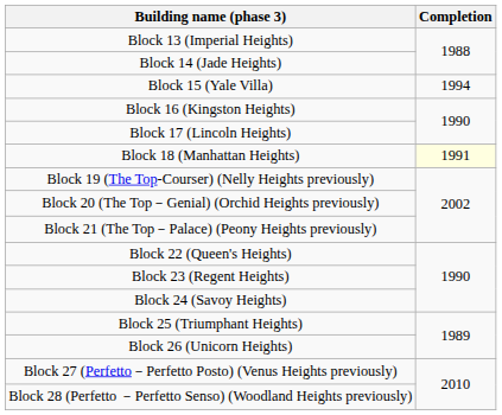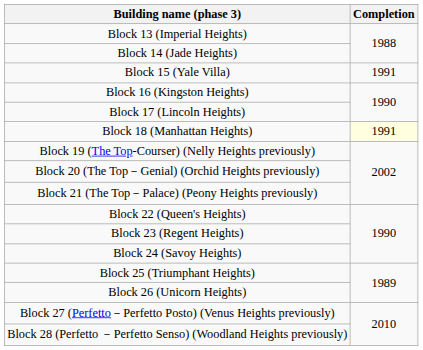 <table class="wikitable" style="text-align: center">
 <tr>
 <th>Building name (phase 3)</th>
 <th>Completion</th>
 </tr>
 <tr>
 <td>Block 13 (Imperial Heights)</td>
 <td rowspan="2">1988</td>
 </tr>
 <tr>
 <td>Block 14 (Jade Heights)</td>
 </tr>
 <tr>
 <td>Block 15 (Yale Villa)</td>
-<td rowspan="1">1994</td>
+<td rowspan="1">1991</td>
 </tr>
 <tr>
 <td>Block 16 (Kingston Heights)</td>
 <td rowspan="2">1990</td>
 </tr>
 <tr>
 <td>Block 17 (Lincoln Heights)</td>
 </tr>
 <tr>
 <td>Block 18 (Manhattan Heights)</td>
 <td rowspan="1" style="background: lightyellow;">1991</td>
 </tr>
 <tr>
 <td>Block 19 (<a href='#'>The Top</a>-Courser) (Nelly Heights previously)</td>
 <td rowspan="3">2002</td>
 </tr>
 <tr>
 <td>Block 20 (The Top－Genial) (Orchid Heights previously)</td>
 </tr>
 <tr>
 <td>Block 21 (The Top－Palace) (Peony Heights previously)</td>
 </tr>
 <tr>
 <td>Block 22 (Queen's Heights)</td>
 <td rowspan="3">1990</td>
 </tr>
 <tr>
 <td>Block 23 (Regent Heights)</td>
 </tr>
 <tr>
 <td>Block 24 (Savoy Heights)</td>
 </tr>
 <tr>
 <td>Block 25 (Triumphant Heights)</td>
 <td rowspan="2">1989</td>
 </tr>
 <tr>
 <td>Block 26 (Unicorn Heights)</td>
 </tr>
 <tr>
 <td>Block 27 (<a href='#'>Perfetto</a>－Perfetto Posto) (Venus Heights previously)</td>
 <td rowspan="2">2010</td>
 </tr>
 <tr>
 <td>Block 28 (Perfetto －Perfetto Senso) (Woodland Heights previously)</td>
 </tr>
 </table>
